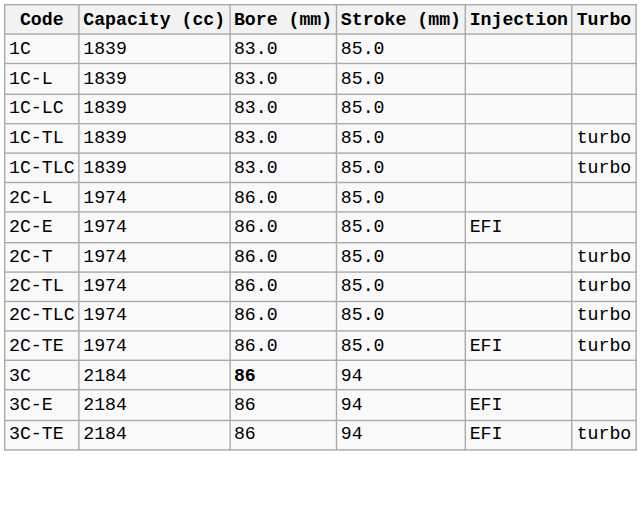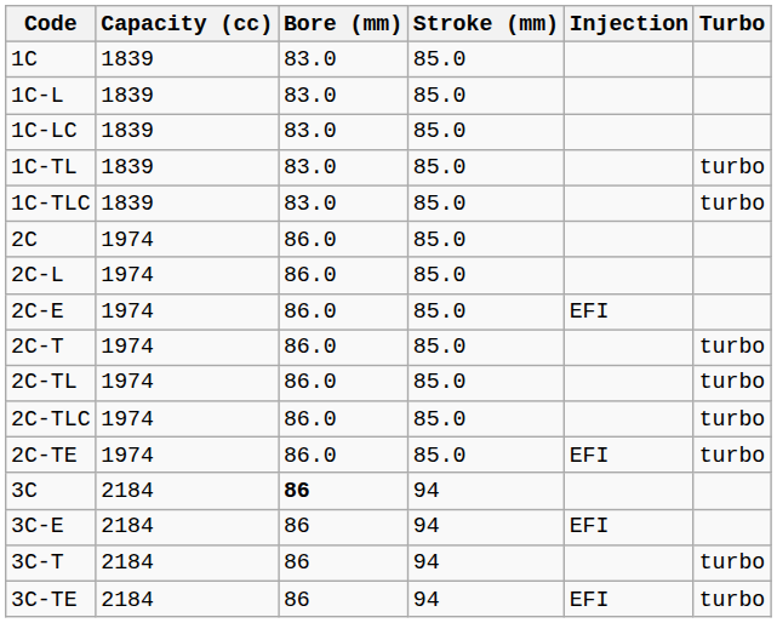 <table class="wikitable">
 <tr>
 <th>Code</th>
 <th>Capacity (cc)</th>
 <th>Bore (mm)</th>
 <th>Stroke (mm)</th>
 <th>Injection</th>
 <th>Turbo</th>
 </tr>
 <tr>
 <td>1C</td>
 <td>1839</td>
 <td>83.0</td>
 <td>85.0</td>
 <td></td>
 <td></td>
 </tr>
 <tr>
 <td>1C-L</td>
 <td>1839</td>
 <td>83.0</td>
 <td>85.0</td>
 <td></td>
 <td></td>
 </tr>
 <tr>
 <td>1C-LC</td>
 <td>1839</td>
 <td>83.0</td>
 <td>85.0</td>
 <td></td>
 <td></td>
 </tr>
 <tr>
 <td>1C-TL</td>
 <td>1839</td>
 <td>83.0</td>
 <td>85.0</td>
 <td></td>
 <td>turbo</td>
 </tr>
 <tr>
 <td>1C-TLC</td>
 <td>1839</td>
 <td>83.0</td>
 <td>85.0</td>
 <td></td>
 <td>turbo</td>
+</tr>
+<tr>
+<td>2C</td>
+<td>1974</td>
+<td>86.0</td>
+<td>85.0</td>
+<td></td>
+<td></td>
 </tr>
 <tr>
 <td>2C-L</td>
 <td>1974</td>
 <td>86.0</td>
 <td>85.0</td>
 <td></td>
 <td></td>
 </tr>
 <tr>
 <td>2C-E</td>
 <td>1974</td>
 <td>86.0</td>
 <td>85.0</td>
 <td>EFI</td>
 <td></td>
 </tr>
 <tr>
 <td>2C-T</td>
 <td>1974</td>
 <td>86.0</td>
 <td>85.0</td>
 <td></td>
 <td>turbo</td>
 </tr>
 <tr>
 <td>2C-TL</td>
 <td>1974</td>
 <td>86.0</td>
 <td>85.0</td>
 <td></td>
 <td>turbo</td>
 </tr>
 <tr>
 <td>2C-TLC</td>
 <td>1974</td>
 <td>86.0</td>
 <td>85.0</td>
 <td></td>
 <td>turbo</td>
 </tr>
 <tr>
 <td>2C-TE</td>
 <td>1974</td>
 <td>86.0</td>
 <td>85.0</td>
 <td>EFI</td>
 <td>turbo</td>
 </tr>
 <tr>
 <td>3C</td>
 <td>2184</td>
 <td><strong>86</strong></td>
 <td>94</td>
 <td></td>
 <td></td>
 </tr>
 <tr>
 <td>3C-E</td>
 <td>2184</td>
 <td>86</td>
 <td>94</td>
 <td>EFI</td>
 <td></td>
 </tr>
 <tr>
+<td>3C-T</td>
+<td>2184</td>
+<td>86</td>
+<td>94</td>
+<td></td>
+<td>turbo</td>
+</tr>
+<tr>
 <td>3C-TE</td>
 <td>2184</td>
 <td>86</td>
 <td>94</td>
 <td>EFI</td>
 <td>turbo</td>
 </tr>
 </table>
